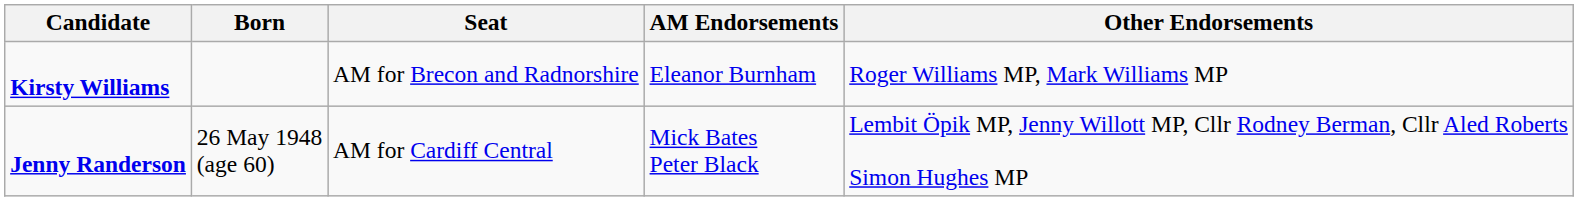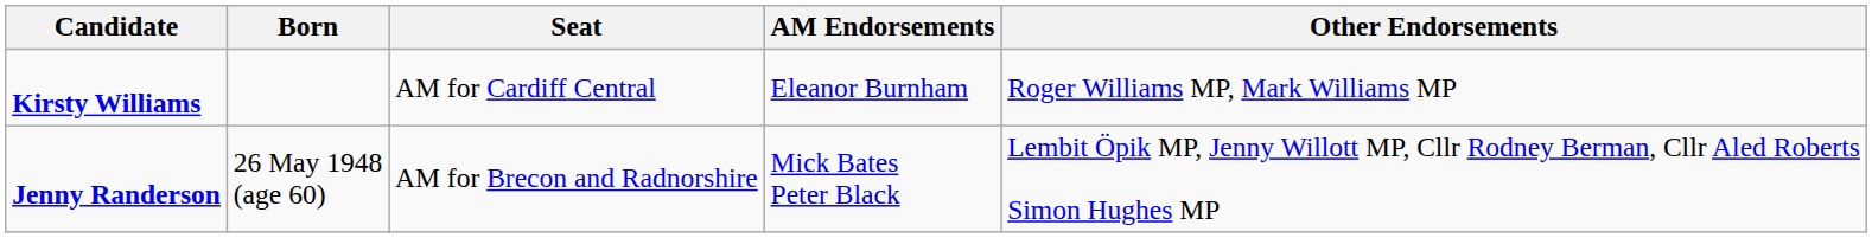 <table class=wikitable>
 <tr>
 <th>Candidate</th>
 <th>Born</th>
 <th>Seat</th>
 <th>AM Endorsements</th>
 <th>Other Endorsements</th>
 </tr>
 <tr>
 <td><br><strong><a href='#'>Kirsty Williams</a></strong></td>
 <td></td>
-<td>AM for <a href='#'>Brecon and Radnorshire</a></td>
+<td>AM for <a href='#'>Cardiff Central</a></td>
 <td><a href='#'>Eleanor Burnham</a></td>
 <td><a href='#'>Roger Williams</a> MP, <a href='#'>Mark Williams</a> MP</td>
 </tr>
 <tr>
 <td><br><strong><a href='#'>Jenny Randerson</a></strong></td>
 <td>26 May 1948 <br>(age 60)</td>
-<td>AM for <a href='#'>Cardiff Central</a></td>
+<td>AM for <a href='#'>Brecon and Radnorshire</a></td>
 <td><a href='#'>Mick Bates</a> <br> <a href='#'>Peter Black</a></td>
 <td><a href='#'>Lembit Öpik</a> MP, <a href='#'>Jenny Willott</a> MP, Cllr <a href='#'>Rodney Berman</a>, Cllr <a href='#'>Aled Roberts</a> <br><br><a href='#'>Simon Hughes</a> MP</td>
 </tr>
 </table>
